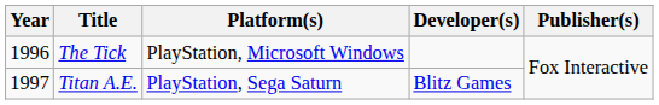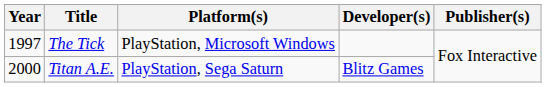 <table class="wikitable sortable">
 <tr>
 <th>Year</th>
 <th>Title</th>
 <th>Platform(s)</th>
 <th>Developer(s)</th>
 <th>Publisher(s)</th>
 </tr>
 <tr>
-<td>1996</td>
+<td>1997</td>
 <td><em><a href='#'>The Tick</a></em></td>
 <td>PlayStation, <a href='#'>Microsoft Windows</a></td>
 <td></td>
 <td rowspan="2">Fox Interactive</td>
 </tr>
 <tr>
-<td>1997</td>
+<td>2000</td>
 <td><em><a href='#'>Titan A.E.</a></em></td>
 <td><a href='#'>PlayStation</a>, <a href='#'>Sega Saturn</a></td>
 <td><a href='#'>Blitz Games</a></td>
 </tr>
 </table>
